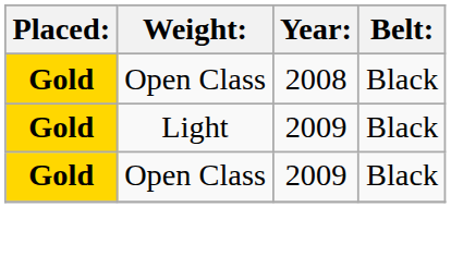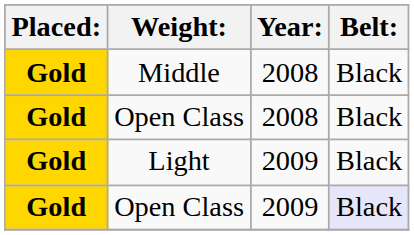 <table class="wikitable" border="1" style="text-align:center;">
 <tr>
 <th>Placed:</th>
 <th>Weight:</th>
 <th>Year:</th>
 <th>Belt:</th>
+</tr>
+<tr>
+<td bgcolor=#FFD700><span><strong>Gold</strong></span></td>
+<td>Middle</td>
+<td>2008</td>
+<td>Black</td>
 </tr>
 <tr>
 <td bgcolor=#FFD700><span><strong>Gold</strong></span></td>
 <td>Open Class</td>
 <td>2008</td>
 <td>Black</td>
 </tr>
 <tr>
 <td bgcolor=#FFD700><span><strong>Gold</strong></span></td>
 <td>Light</td>
 <td>2009</td>
 <td>Black</td>
 </tr>
 <tr>
 <td bgcolor=#FFD700><span><strong>Gold</strong></span></td>
 <td>Open Class</td>
 <td>2009</td>
-<td>Black</td>
+<td style="background: lavender;">Black</td>
 </tr>
 <tr>
 </tr>
 </table>
